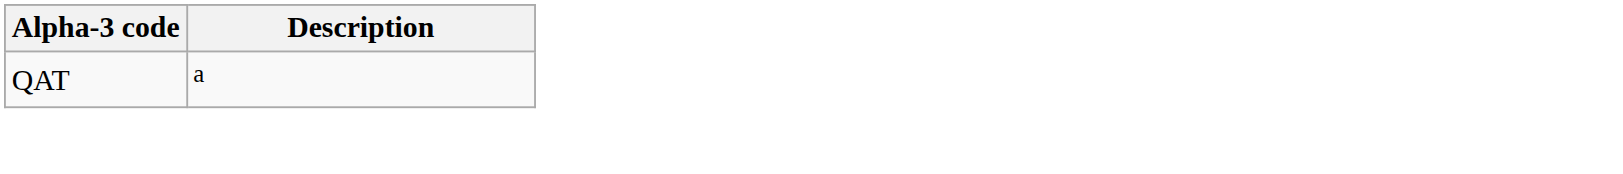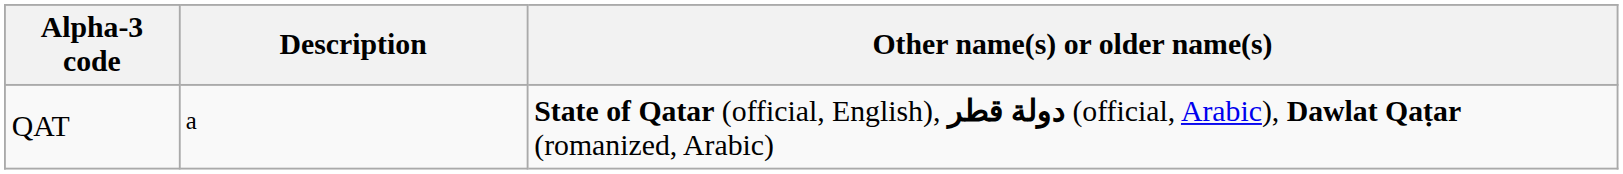 <table class="wikitable">
 <tr>
 <th>Alpha-3 code</th>
 <th width=180px>Description</th>
+<th>Other name(s) or older name(s)</th>
 </tr>
 <tr>
 <td>QAT</td>
 <td>  <sup>a</sup></td>
+<td><strong>State of Qatar</strong> (official, English), <strong>دولة قطر</strong> (official, <a href='#'>Arabic</a>), <strong>Dawlat Qaṭar</strong> (romanized, Arabic)</td>
 </tr>
 </table>
